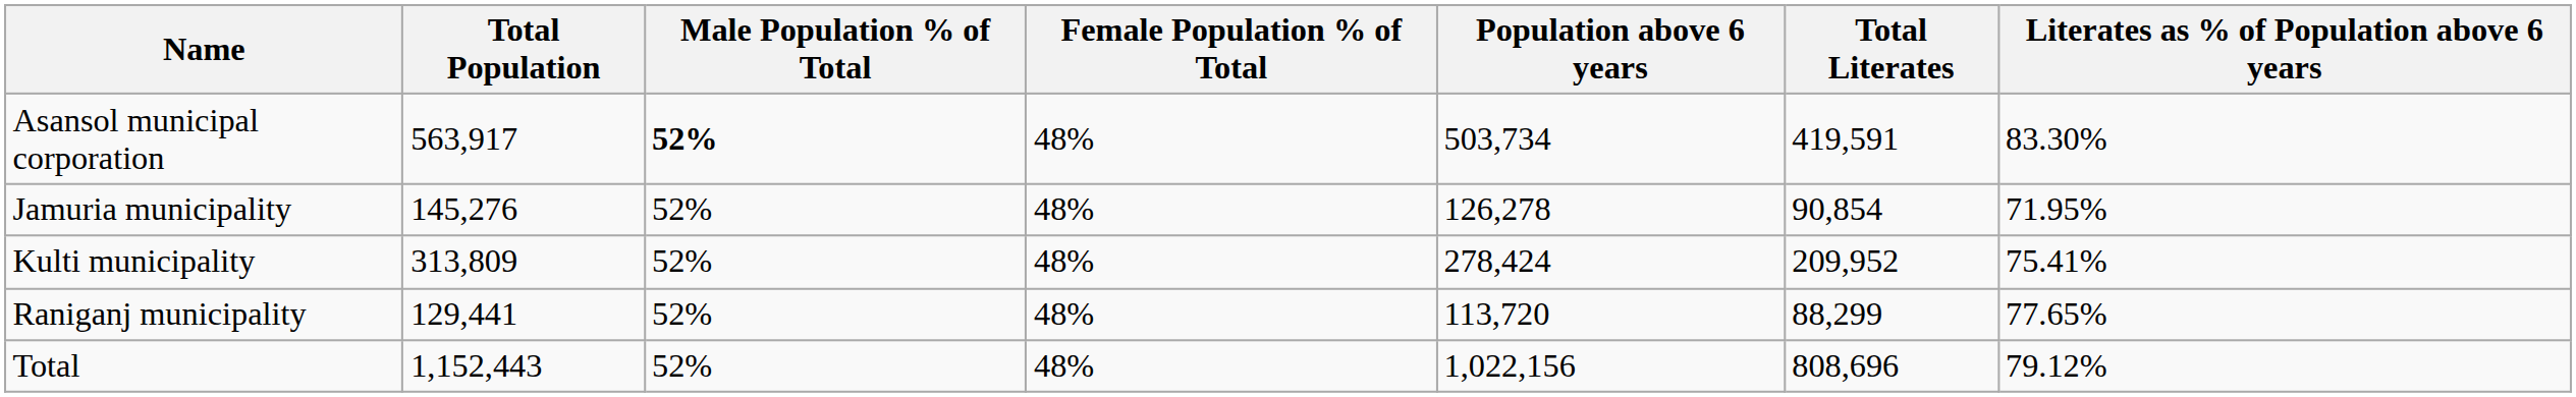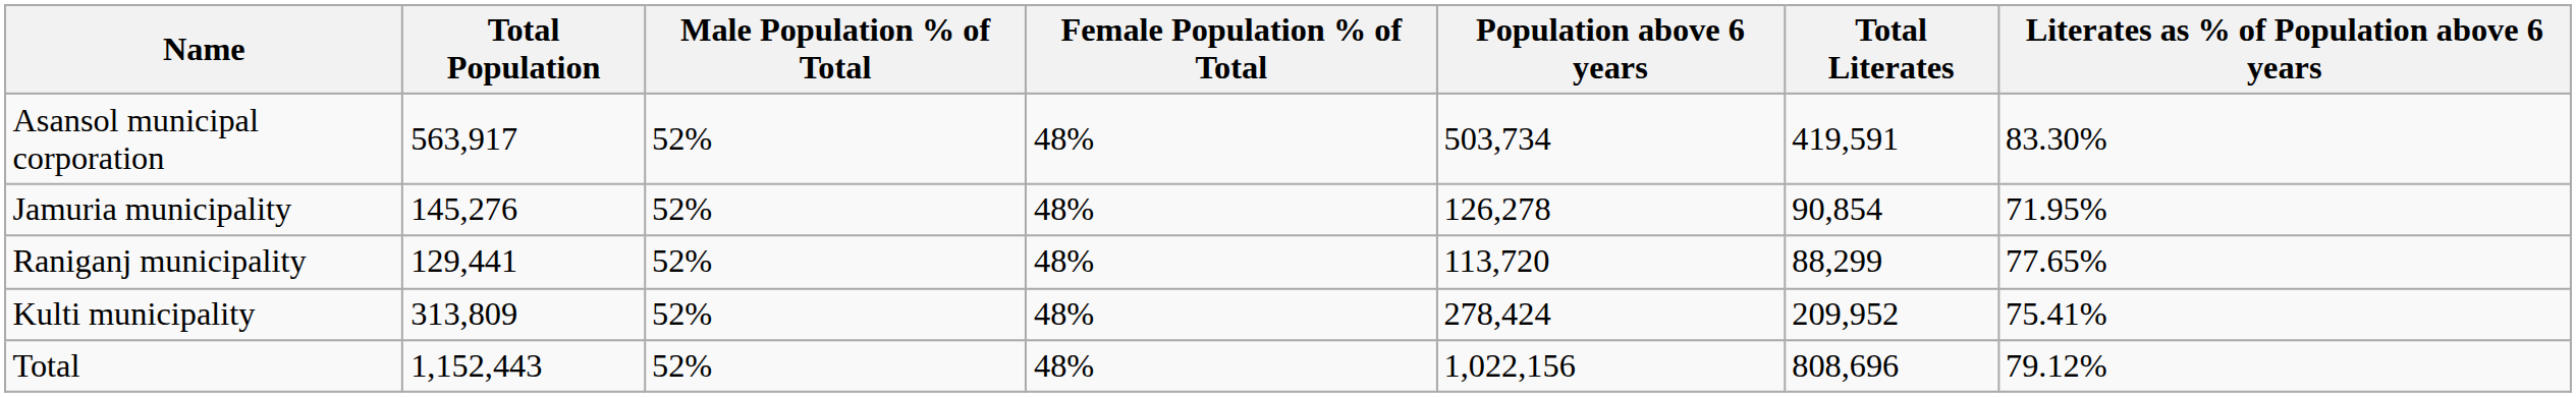 <table class="wikitable sortable">
 <tr>
 <th>Name</th>
 <th>Total Population</th>
 <th>Male Population % of Total</th>
 <th>Female Population % of Total</th>
 <th>Population above 6 years</th>
 <th>Total Literates</th>
 <th>Literates as % of Population above 6 years</th>
 </tr>
 <tr>
 <td>Asansol municipal corporation</td>
 <td>563,917</td>
-<td><strong>52%</strong></td>
+<td>52%</td>
 <td>48%</td>
 <td>503,734</td>
 <td>419,591</td>
 <td>83.30%</td>
 </tr>
 <tr>
 <td>Jamuria municipality</td>
 <td>145,276</td>
 <td>52%</td>
 <td>48%</td>
 <td>126,278</td>
 <td>90,854</td>
 <td>71.95%</td>
 </tr>
 <tr>
+<td>Raniganj municipality</td>
+<td>129,441</td>
+<td>52%</td>
+<td>48%</td>
+<td>113,720</td>
+<td>88,299</td>
+<td>77.65%</td>
+</tr>
+<tr>
 <td>Kulti municipality</td>
 <td>313,809</td>
 <td>52%</td>
 <td>48%</td>
 <td>278,424</td>
 <td>209,952</td>
 <td>75.41%</td>
-</tr>
-<tr>
-<td>Raniganj municipality</td>
-<td>129,441</td>
-<td>52%</td>
-<td>48%</td>
-<td>113,720</td>
-<td>88,299</td>
-<td>77.65%</td>
 </tr>
 <tr>
 <td>Total</td>
 <td>1,152,443</td>
 <td>52%</td>
 <td>48%</td>
 <td>1,022,156</td>
 <td>808,696</td>
 <td>79.12%</td>
 </tr>
 </table>
